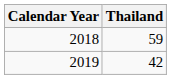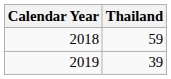 <table class=wikitable style="text-align: right;">
 <tr>
 <th>Calendar Year</th>
 <th>Thailand</th>
 </tr>
 <tr>
 <td>2018</td>
 <td>59</td>
 </tr>
 <tr>
 <td>2019</td>
-<td>42</td>
+<td>39</td>
 </tr>
 </table>
